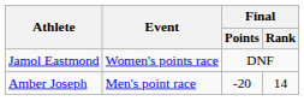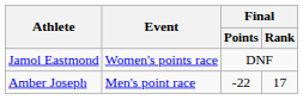 <table class="wikitable" style="font-size:90%;">
 <tr>
 <th rowspan=2>Athlete</th>
 <th rowspan=2>Event</th>
 <th colspan=2>Final</th>
 </tr>
 <tr style="font-size:95%">
 <th>Points</th>
 <th>Rank</th>
 </tr>
 <tr align=center>
 <td align=left><a href='#'>Jamol Eastmond</a></td>
 <td align=left rowspan=1><a href='#'>Women's points race</a></td>
 <td colspan=2>DNF</td>
 </tr>
 <tr align=center>
 <td align=left><a href='#'>Amber Joseph</a></td>
 <td align=left rowspan=1><a href='#'>Men's point race</a></td>
-<td>-20</td>
-<td>14</td>
+<td>-22</td>
+<td>17</td>
 </tr>
 </table>
